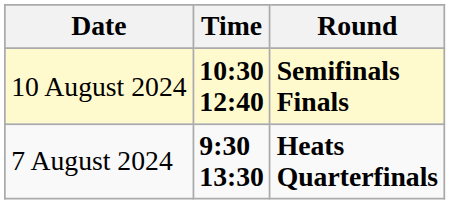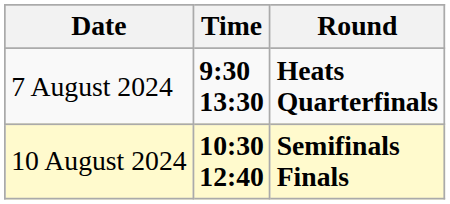 <table class="wikitable">
 <tr>
 <th>Date</th>
 <th>Time</th>
 <th>Round</th>
 </tr>
+<tr>
+<td>7 August 2024</td>
+<td><strong>9:30</strong><br><strong>13:30</strong></td>
+<td><strong>Heats</strong><br><strong>Quarterfinals</strong></td>
+</tr>
 <tr style=background:lemonchiffon>
 <td>10 August 2024</td>
 <td><strong>10:30</strong><br><strong>12:40</strong></td>
 <td><strong>Semifinals</strong><br><strong>Finals</strong></td>
 </tr>
-<tr>
-<td>7 August 2024</td>
-<td><strong>9:30</strong><br><strong>13:30</strong></td>
-<td><strong>Heats</strong><br><strong>Quarterfinals</strong></td>
-</tr>
 </table>
